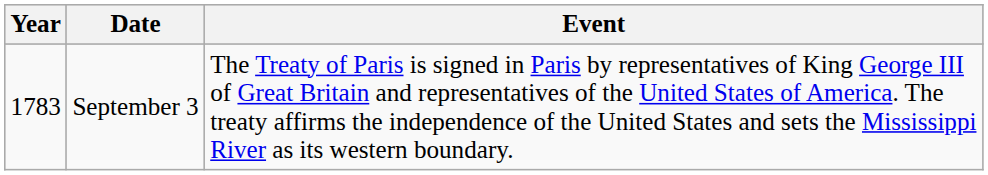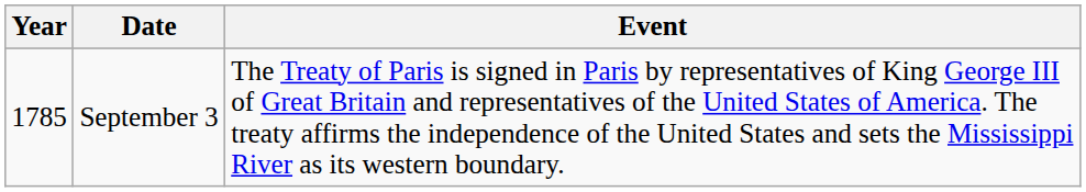 <table class="wikitable" style="width:100%;">
 <tr>
 <th style="width:6%">Year</th>
 <th style="width:8%">Date</th>
 <th style="width:86%">Event</th>
 </tr>
 <tr>
-<td align=center rowspan=1>1783</td>
+<td align=center rowspan=1>1785</td>
 <td align=center>September 3</td>
 <td>The <a href='#'>Treaty of Paris</a> is signed in <a href='#'>Paris</a> by representatives of King <a href='#'>George III</a> of <a href='#'>Great Britain</a> and representatives of the <a href='#'>United States of America</a>.  The treaty affirms the independence of the United States and sets the <a href='#'>Mississippi River</a> as its western boundary.</td>
 </tr>
 </table>
